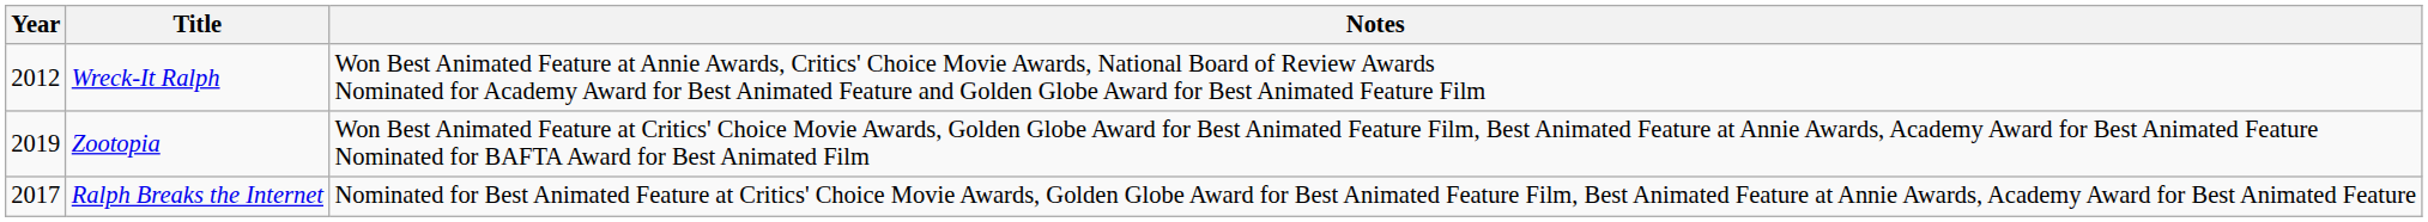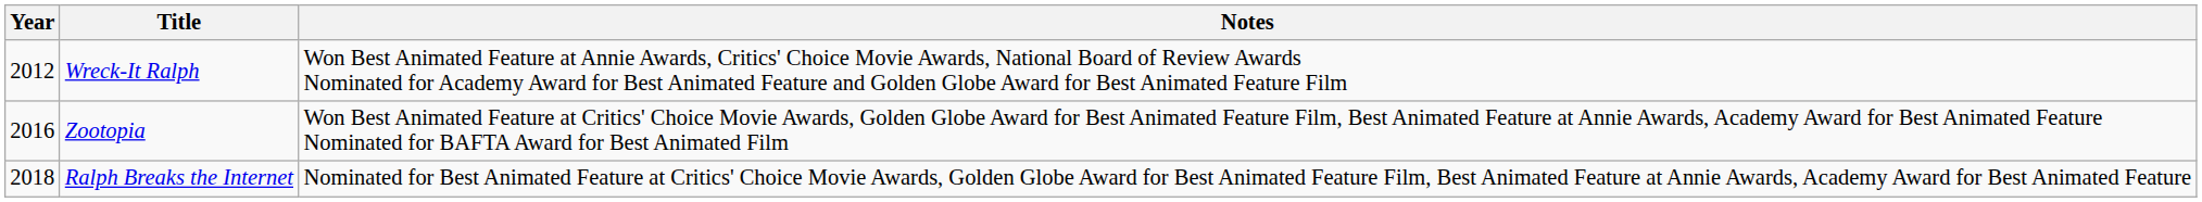 <table class="wikitable">
 <tr>
 <th>Year</th>
 <th>Title</th>
 <th>Notes</th>
 </tr>
 <tr>
 <td>2012</td>
 <td><em><a href='#'>Wreck-It Ralph</a></em></td>
 <td>Won Best Animated Feature at Annie Awards, Critics' Choice Movie Awards, National Board of Review Awards<br>Nominated for Academy Award for Best Animated Feature and Golden Globe Award for Best Animated Feature Film</td>
 </tr>
 <tr>
-<td>2019</td>
+<td>2016</td>
 <td><em><a href='#'>Zootopia</a></em></td>
 <td>Won Best Animated Feature at Critics' Choice Movie Awards, Golden Globe Award for Best Animated Feature Film, Best Animated Feature at Annie Awards, Academy Award for Best Animated Feature<br>Nominated for BAFTA Award for Best Animated Film</td>
 </tr>
 <tr>
-<td>2017</td>
+<td>2018</td>
 <td><em><a href='#'>Ralph Breaks the Internet</a></em></td>
 <td>Nominated for Best Animated Feature at Critics' Choice Movie Awards, Golden Globe Award for Best Animated Feature Film, Best Animated Feature at Annie Awards, Academy Award for Best Animated Feature</td>
 </tr>
 </table>
